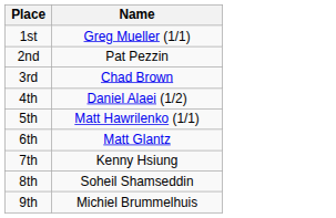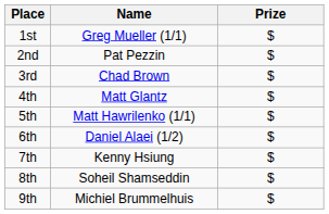 <table class="wikitable">
 <tr>
 <th width="50">Place</th>
 <th width="200">Name</th>
+<th width="125">Prize</th>
 </tr>
 <tr>
 <td align = "center">1st</td>
 <td align = "center"><a href='#'>Greg Mueller</a> (1/1)</td>
+<td align = "center">$</td>
 </tr>
 <tr>
 <td align = "center">2nd</td>
 <td align = "center">Pat Pezzin</td>
+<td align = "center">$</td>
 </tr>
 <tr>
 <td align = "center">3rd</td>
 <td align = "center"><a href='#'>Chad Brown</a></td>
+<td align = "center">$</td>
 </tr>
 <tr>
 <td align = "center">4th</td>
-<td align = "center"><a href='#'>Daniel Alaei</a> (1/2)</td>
+<td align = "center"><a href='#'>Matt Glantz</a></td>
+<td align = "center">$</td>
 </tr>
 <tr>
 <td align = "center">5th</td>
 <td align = "center"><a href='#'>Matt Hawrilenko</a> (1/1)</td>
+<td align = "center">$</td>
 </tr>
 <tr>
 <td align = "center">6th</td>
-<td align = "center"><a href='#'>Matt Glantz</a></td>
+<td align = "center"><a href='#'>Daniel Alaei</a> (1/2)</td>
+<td align = "center">$</td>
 </tr>
 <tr>
 <td align = "center">7th</td>
 <td align = "center">Kenny Hsiung</td>
+<td align = "center">$</td>
 </tr>
 <tr>
 <td align = "center">8th</td>
 <td align = "center">Soheil Shamseddin</td>
+<td align = "center">$</td>
 </tr>
 <tr>
 <td align = "center">9th</td>
 <td align = "center">Michiel Brummelhuis</td>
+<td align = "center">$</td>
 </tr>
 </table>
